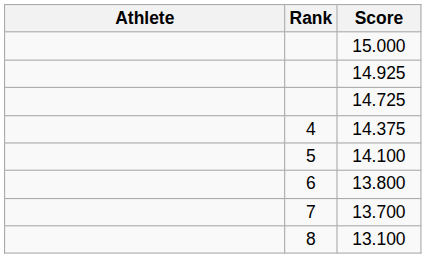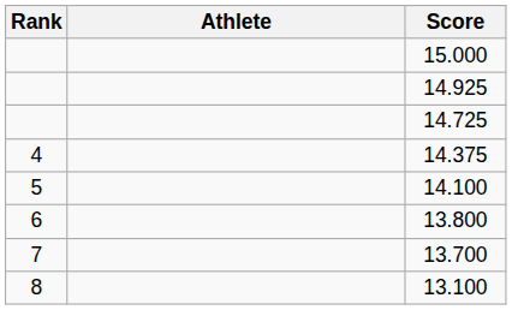 <table class=wikitable style="text-align:center">
 <tr>
+<th width=40>Rank</th>
 <th width=250>Athlete</th>
-<th width=40>Rank</th>
 <th width=70>Score</th>
 </tr>
 <tr>
+<td></td>
 <td align=left></td>
-<td></td>
 <td>15.000</td>
 </tr>
 <tr>
+<td></td>
 <td align=left></td>
-<td></td>
 <td>14.925</td>
 </tr>
 <tr>
+<td></td>
 <td align=left></td>
-<td></td>
 <td>14.725</td>
 </tr>
 <tr>
+<td>4</td>
 <td align=left></td>
-<td>4</td>
 <td>14.375</td>
 </tr>
 <tr>
+<td>5</td>
 <td align=left></td>
-<td>5</td>
 <td>14.100</td>
 </tr>
 <tr>
+<td>6</td>
 <td align=left></td>
-<td>6</td>
 <td>13.800</td>
 </tr>
 <tr>
+<td>7</td>
 <td align=left></td>
-<td>7</td>
 <td>13.700</td>
 </tr>
 <tr>
+<td>8</td>
 <td align=left></td>
-<td>8</td>
 <td>13.100</td>
 </tr>
 </table>
